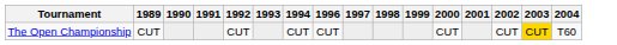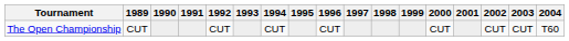 <table class="wikitable" style="font-size:95%;text-align:center;">
 <tr>
 <th>Tournament</th>
 <th>1989</th>
 <th>1990</th>
 <th>1991</th>
 <th>1992</th>
 <th>1993</th>
 <th>1994</th>
+<th>1995</th>
 <th>1996</th>
 <th>1997</th>
 <th>1998</th>
 <th>1999</th>
 <th>2000</th>
 <th>2001</th>
 <th>2002</th>
 <th>2003</th>
 <th>2004</th>
 </tr>
 <tr>
 <td align=left><a href='#'>The Open Championship</a></td>
 <td>CUT</td>
 <td style="background:#eeeeee;"></td>
 <td style="background:#eeeeee;"></td>
 <td>CUT</td>
 <td style="background:#eeeeee;"></td>
 <td>CUT</td>
+<td style="background:#eeeeee;"></td>
 <td>CUT</td>
 <td style="background:#eeeeee;"></td>
 <td style="background:#eeeeee;"></td>
 <td style="background:#eeeeee;"></td>
 <td>CUT</td>
 <td style="background:#eeeeee;"></td>
 <td>CUT</td>
-<td style="background: gold;">CUT</td>
+<td>CUT</td>
 <td>T60</td>
 </tr>
 </table>
